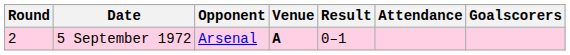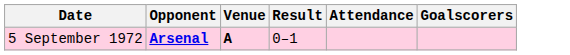 <table class="wikitable">
 <tr>
-<th>Round</th>
 <th>Date</th>
 <th>Opponent</th>
 <th>Venue</th>
 <th>Result</th>
 <th>Attendance</th>
 <th>Goalscorers</th>
 </tr>
 <tr style="background-color: #ffd0e3;">
-<td>2</td>
 <td>5 September 1972</td>
-<td><a href='#'>Arsenal</a></td>
+<td><strong><a href='#'>Arsenal</a></strong></td>
 <td><strong>A</strong></td>
 <td>0–1</td>
 <td></td>
 <td></td>
 </tr>
 </table>
